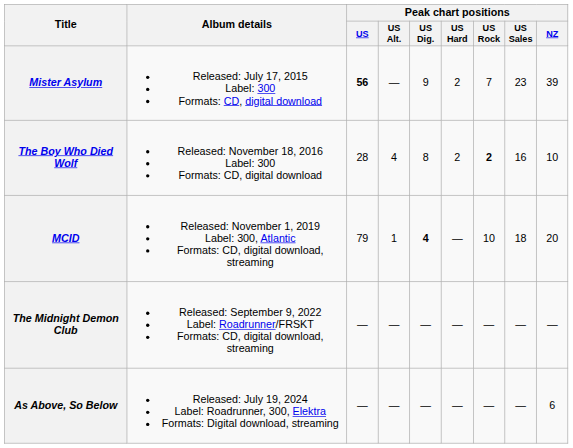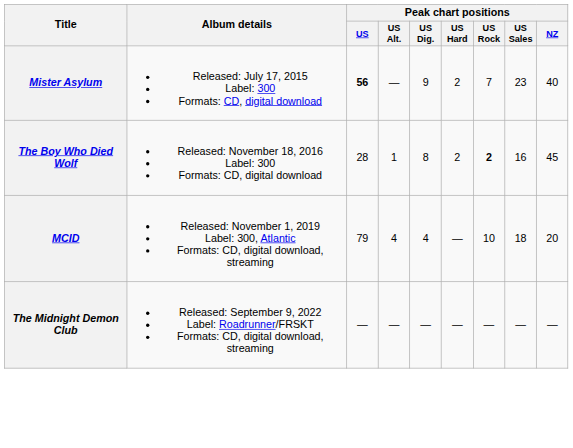 <table class="wikitable plainrowheaders" style="text-align:center;" border="1">
 <tr>
 <th scope="col" rowspan="2" style="width:11em;">Title</th>
 <th scope="col" rowspan="2" style="width:20em;">Album details</th>
 <th scope="col" colspan="7">Peak chart positions</th>
 </tr>
 <tr>
 <th scope="col" style="width:3em;font-size:85%;"><a href='#'>US</a><br></th>
 <th scope="col" style="width:3em;font-size:85%;">US Alt.<br></th>
 <th scope="col" style="width:3em;font-size:85%;">US Dig.<br></th>
 <th scope="col" style="width:3em;font-size:85%;">US Hard<br></th>
 <th scope="col" style="width:3em;font-size:85%;">US Rock<br></th>
 <th scope="col" style="width:3em;font-size:85%;">US Sales<br></th>
 <th scope="col" style="width:3em;font-size:85%;"><a href='#'>NZ</a><br></th>
 </tr>
 <tr>
 <th scope="row"><em><a href='#'>Mister Asylum</a></em></th>
 <td><br><ul><li>Released: July 17, 2015 <span></span></li><li>Label: <a href='#'>300</a></li><li>Formats: <a href='#'>CD</a>, <a href='#'>digital download</a></li></ul></td>
 <td><strong>56</strong></td>
 <td>—</td>
 <td>9</td>
 <td>2</td>
 <td>7</td>
 <td>23</td>
-<td>39</td>
+<td>40</td>
 </tr>
 <tr>
 <th scope="row"><em><a href='#'>The Boy Who Died Wolf</a></em></th>
 <td><br><ul><li>Released: November 18, 2016 <span></span></li><li>Label: 300</li><li>Formats: CD, digital download</li></ul></td>
 <td>28</td>
-<td>4</td>
+<td>1</td>
 <td>8</td>
 <td>2</td>
 <td><strong>2</strong></td>
 <td>16</td>
-<td>10</td>
+<td>45</td>
 </tr>
 <tr>
 <th scope="row"><em><a href='#'>MCID</a></em></th>
 <td><br><ul><li>Released: November 1, 2019</li><li>Label: 300, <a href='#'>Atlantic</a></li><li>Formats: CD, digital download, streaming</li></ul></td>
 <td>79</td>
-<td>1</td>
-<td><strong>4</strong></td>
+<td>4</td>
+<td>4</td>
 <td>—</td>
 <td>10</td>
 <td>18</td>
 <td>20</td>
 </tr>
 <tr>
 <th scope="row"><em>The Midnight Demon Club</em></th>
 <td><br><ul><li>Released: September 9, 2022</li><li>Label: <a href='#'>Roadrunner</a>/FRSKT</li><li>Formats: CD, digital download, streaming</li></ul></td>
 <td>—</td>
 <td>—</td>
 <td>—</td>
 <td>—</td>
 <td>—</td>
 <td>—</td>
 <td>—</td>
 </tr>
-<tr>
-<th scope="row"><em>As Above, So Below</em></th>
-<td><br><ul><li>Released: July 19, 2024</li><li>Label: Roadrunner, 300, <a href='#'>Elektra</a></li><li>Formats: Digital download, streaming</li></ul></td>
-<td>—</td>
-<td>—</td>
-<td>—</td>
-<td>—</td>
-<td>—</td>
-<td>—</td>
-<td>6<br></td>
-</tr>
 </table>
